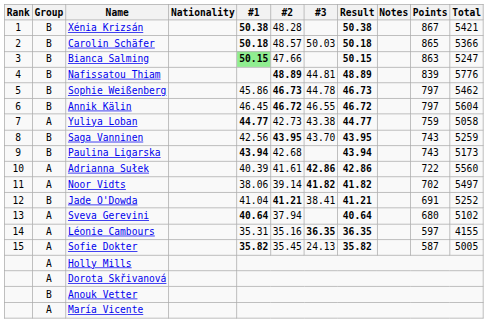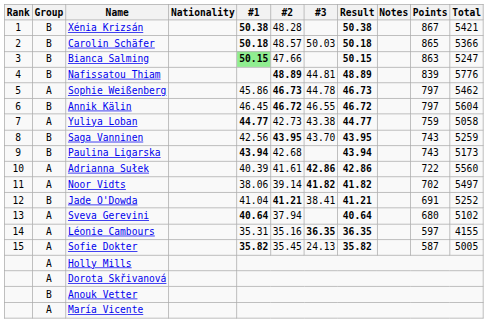 <table class="wikitable sortable" style="text-align:center">
 <tr>
 <th>Rank</th>
 <th>Group</th>
 <th>Name</th>
 <th>Nationality</th>
 <th>#1</th>
 <th>#2</th>
 <th>#3</th>
 <th>Result</th>
 <th>Notes</th>
 <th>Points</th>
 <th>Total</th>
 </tr>
 <tr>
 <td>1</td>
 <td>B</td>
 <td align=left><a href='#'>Xénia Krizsán</a></td>
 <td align=left></td>
 <td><strong>50.38</strong></td>
 <td>48.28</td>
 <td></td>
 <td><strong>50.38</strong></td>
 <td></td>
 <td>867</td>
 <td>5421</td>
 </tr>
 <tr>
 <td>2</td>
 <td>B</td>
 <td align=left><a href='#'>Carolin Schäfer</a></td>
 <td align=left></td>
 <td><strong>50.18</strong></td>
 <td>48.57</td>
 <td>50.03</td>
 <td><strong>50.18</strong></td>
 <td></td>
 <td>865</td>
 <td>5366</td>
 </tr>
 <tr>
 <td>3</td>
 <td>B</td>
 <td align=left><a href='#'>Bianca Salming</a></td>
 <td align=left></td>
 <td style="background: lightgreen;"><strong>50.15</strong></td>
 <td>47.66</td>
 <td></td>
 <td><strong>50.15</strong></td>
 <td></td>
 <td>863</td>
 <td>5247</td>
 </tr>
 <tr>
 <td>4</td>
 <td>B</td>
 <td align=left><a href='#'>Nafissatou Thiam</a></td>
 <td align=left></td>
 <td></td>
 <td><strong>48.89</strong></td>
 <td>44.81</td>
 <td><strong>48.89</strong></td>
 <td></td>
 <td>839</td>
 <td>5776</td>
 </tr>
 <tr>
 <td>5</td>
-<td>B</td>
+<td>A</td>
 <td align=left><a href='#'>Sophie Weißenberg</a></td>
 <td align=left></td>
 <td>45.86</td>
 <td><strong>46.73</strong></td>
 <td>44.78</td>
 <td><strong>46.73</strong></td>
 <td></td>
 <td>797</td>
 <td>5462</td>
 </tr>
 <tr>
 <td>6</td>
 <td>B</td>
 <td align=left><a href='#'>Annik Kälin</a></td>
 <td align=left></td>
 <td>46.45</td>
 <td><strong>46.72</strong></td>
 <td>46.55</td>
 <td><strong>46.72</strong></td>
 <td></td>
 <td>797</td>
 <td>5604</td>
 </tr>
 <tr>
 <td>7</td>
 <td>A</td>
 <td align=left><a href='#'>Yuliya Loban</a></td>
 <td align=left></td>
 <td><strong>44.77</strong></td>
 <td>42.73</td>
 <td>43.38</td>
 <td><strong>44.77</strong></td>
 <td></td>
 <td>759</td>
 <td>5058</td>
 </tr>
 <tr>
 <td>8</td>
 <td>B</td>
 <td align=left><a href='#'>Saga Vanninen</a></td>
 <td align=left></td>
 <td>42.56</td>
 <td><strong>43.95</strong></td>
 <td>43.70</td>
 <td><strong>43.95</strong></td>
 <td></td>
 <td>743</td>
 <td>5259</td>
 </tr>
 <tr>
 <td>9</td>
 <td>B</td>
 <td align=left><a href='#'>Paulina Ligarska</a></td>
 <td align=left></td>
 <td><strong>43.94</strong></td>
 <td>42.68</td>
 <td></td>
 <td><strong>43.94</strong></td>
 <td></td>
 <td>743</td>
 <td>5173</td>
 </tr>
 <tr>
 <td>10</td>
 <td>A</td>
 <td align=left><a href='#'>Adrianna Sułek</a></td>
 <td align=left></td>
 <td>40.39</td>
 <td>41.61</td>
 <td><strong>42.86</strong></td>
 <td><strong>42.86</strong></td>
 <td></td>
 <td>722</td>
 <td>5560</td>
 </tr>
 <tr>
 <td>11</td>
 <td>A</td>
 <td align=left><a href='#'>Noor Vidts</a></td>
 <td align=left></td>
 <td>38.06</td>
 <td>39.14</td>
 <td><strong>41.82</strong></td>
 <td><strong>41.82</strong></td>
 <td></td>
 <td>702</td>
 <td>5497</td>
 </tr>
 <tr>
 <td>12</td>
 <td>B</td>
 <td align=left><a href='#'>Jade O'Dowda</a></td>
 <td align=left></td>
 <td>41.04</td>
 <td><strong>41.21</strong></td>
 <td>38.41</td>
 <td><strong>41.21</strong></td>
 <td></td>
 <td>691</td>
 <td>5252</td>
 </tr>
 <tr>
 <td>13</td>
 <td>A</td>
 <td align=left><a href='#'>Sveva Gerevini</a></td>
 <td align=left></td>
 <td><strong>40.64</strong></td>
 <td>37.94</td>
 <td></td>
 <td><strong>40.64</strong></td>
 <td></td>
 <td>680</td>
 <td>5102</td>
 </tr>
 <tr>
 <td>14</td>
 <td>A</td>
 <td align=left><a href='#'>Léonie Cambours</a></td>
 <td align=left></td>
 <td>35.31</td>
 <td>35.16</td>
 <td><strong>36.35</strong></td>
 <td><strong>36.35</strong></td>
 <td></td>
 <td>597</td>
 <td>4155</td>
 </tr>
 <tr>
 <td>15</td>
 <td>A</td>
 <td align=left><a href='#'>Sofie Dokter</a></td>
 <td align=left></td>
 <td><strong>35.82</strong></td>
 <td>35.45</td>
 <td>24.13</td>
 <td><strong>35.82</strong></td>
 <td></td>
 <td>587</td>
 <td>5005</td>
 </tr>
 <tr>
 <td></td>
 <td>A</td>
 <td align=left><a href='#'>Holly Mills</a></td>
 <td align=left></td>
 <td colspan=7></td>
 </tr>
 <tr>
 <td></td>
 <td>A</td>
 <td align=left><a href='#'>Dorota Skřivanová</a></td>
 <td align=left></td>
 <td colspan=7></td>
 </tr>
 <tr>
 <td></td>
 <td>B</td>
 <td align=left><a href='#'>Anouk Vetter</a></td>
 <td align=left></td>
 <td colspan=7></td>
 </tr>
 <tr>
 <td></td>
 <td>A</td>
 <td align=left><a href='#'>María Vicente</a></td>
 <td align=left></td>
 <td colspan=7></td>
 </tr>
 </table>
